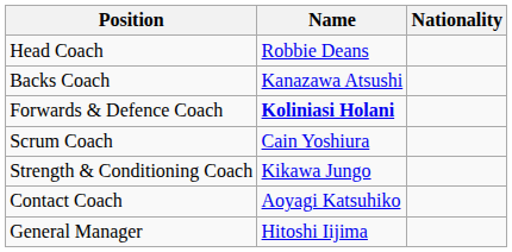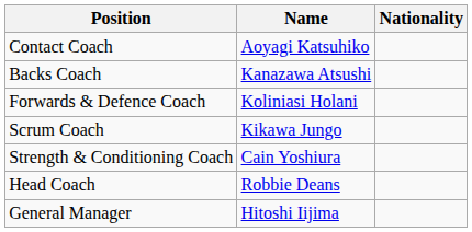 <table class="wikitable">
 <tr>
 <th>Position</th>
 <th>Name</th>
 <th>Nationality</th>
 </tr>
 <tr>
-<td>Head Coach</td>
-<td><a href='#'>Robbie Deans</a></td>
+<td>Contact Coach</td>
+<td><a href='#'>Aoyagi Katsuhiko</a></td>
 <td></td>
 </tr>
 <tr>
 <td>Backs Coach</td>
 <td><a href='#'>Kanazawa Atsushi</a></td>
 <td></td>
 </tr>
 <tr>
 <td>Forwards & Defence Coach</td>
-<td><strong><a href='#'>Koliniasi Holani</a></strong></td>
+<td><a href='#'>Koliniasi Holani</a></td>
 <td></td>
 </tr>
 <tr>
 <td>Scrum Coach</td>
+<td><a href='#'>Kikawa Jungo</a></td>
+<td></td>
+</tr>
+<tr>
+<td>Strength & Conditioning Coach</td>
 <td><a href='#'>Cain Yoshiura</a></td>
 <td></td>
 </tr>
 <tr>
-<td>Strength & Conditioning Coach</td>
-<td><a href='#'>Kikawa Jungo</a></td>
-<td></td>
-</tr>
-<tr>
-<td>Contact Coach</td>
-<td><a href='#'>Aoyagi Katsuhiko</a></td>
+<td>Head Coach</td>
+<td><a href='#'>Robbie Deans</a></td>
 <td></td>
 </tr>
 <tr>
 <td>General Manager</td>
 <td><a href='#'>Hitoshi Iijima</a></td>
 <td></td>
 </tr>
 </table>
